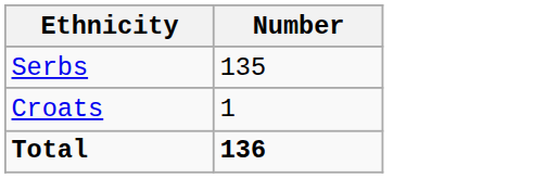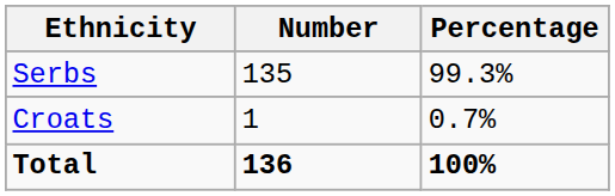 <table class="wikitable">
 <tr>
 <th width="100px">Ethnicity</th>
 <th width="80px">Number</th>
+<th width="80px">Percentage</th>
 </tr>
 <tr>
 <td><a href='#'>Serbs</a></td>
 <td>135</td>
+<td>99.3%</td>
 </tr>
 <tr>
 <td><a href='#'>Croats</a></td>
 <td>1</td>
+<td>0.7%</td>
 </tr>
 <tr>
 <td><strong>Total</strong></td>
 <td><strong>136</strong></td>
+<td><strong>100%</strong></td>
 </tr>
 </table>
